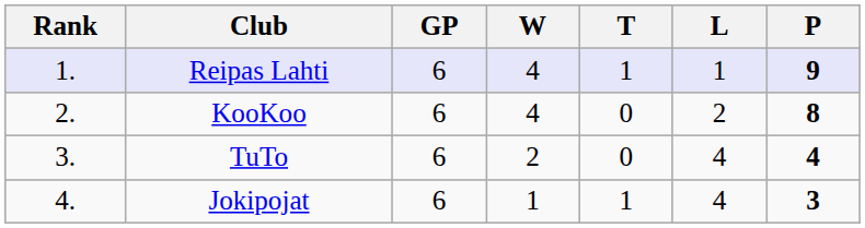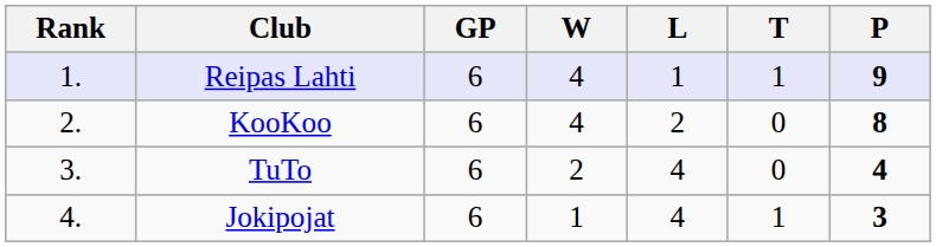 <table class="wikitable sortable">
 <tr>
 <th bgcolor="#DDDDFF" width="9%">Rank</th>
 <th bgcolor="#DDDDFF" width="20%">Club</th>
 <th bgcolor="#DDDDFF" width="7%">GP</th>
 <th bgcolor="#DDDDFF" width="7%">W</th>
+<th bgcolor="#DDDDFF" width="7%">L</th>
 <th bgcolor="#DDDDFF" width="7%">T</th>
-<th bgcolor="#DDDDFF" width="7%">L</th>
 <th bgcolor="#DDDDFF" width="7%">P</th>
 </tr>
 <tr bgcolor="#e6e6fa" align="center">
 <td>1.</td>
 <td><a href='#'>Reipas Lahti</a></td>
 <td>6</td>
 <td>4</td>
 <td>1</td>
 <td>1</td>
 <td><strong>9</strong></td>
 </tr>
 <tr align="center">
 <td>2.</td>
 <td><a href='#'>KooKoo</a></td>
 <td>6</td>
 <td>4</td>
+<td>2</td>
 <td>0</td>
-<td>2</td>
 <td><strong>8</strong></td>
 </tr>
 <tr align="center">
 <td>3.</td>
 <td><a href='#'>TuTo</a></td>
 <td>6</td>
 <td>2</td>
+<td>4</td>
 <td>0</td>
-<td>4</td>
 <td><strong>4</strong></td>
 </tr>
 <tr align="center">
 <td>4.</td>
 <td><a href='#'>Jokipojat</a></td>
 <td>6</td>
 <td>1</td>
+<td>4</td>
 <td>1</td>
-<td>4</td>
 <td><strong>3</strong></td>
 </tr>
 </table>
